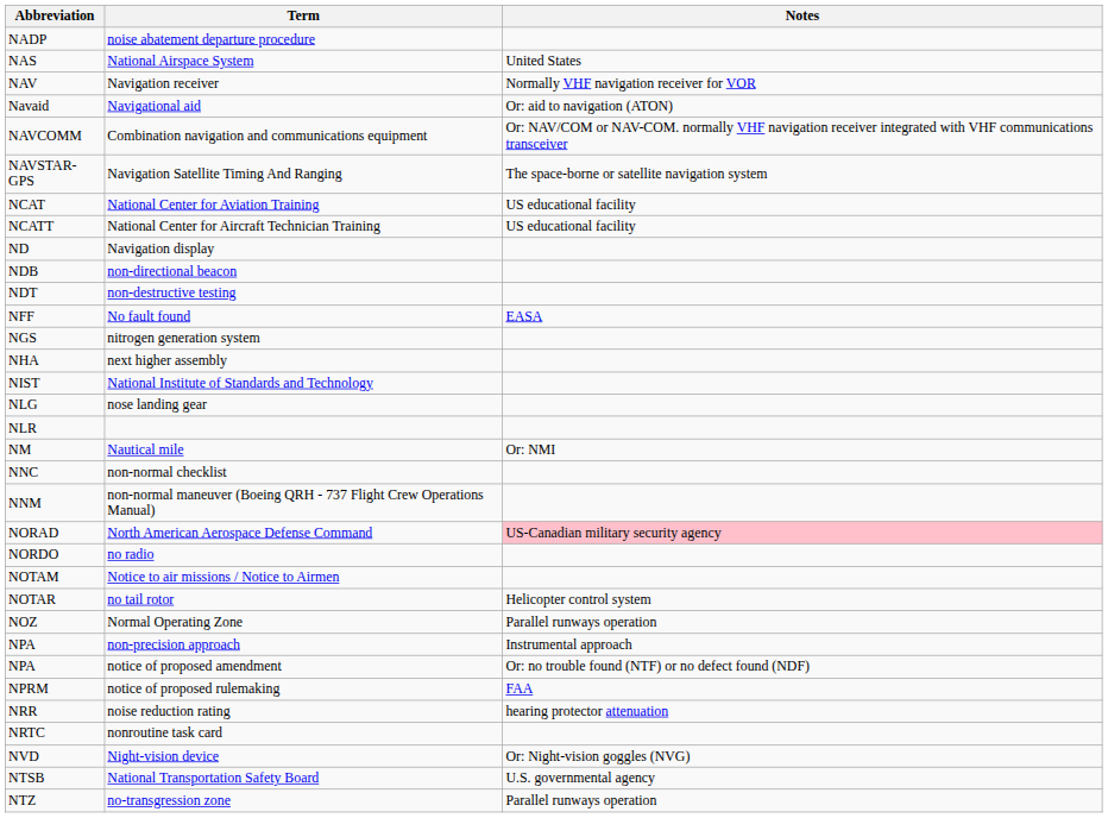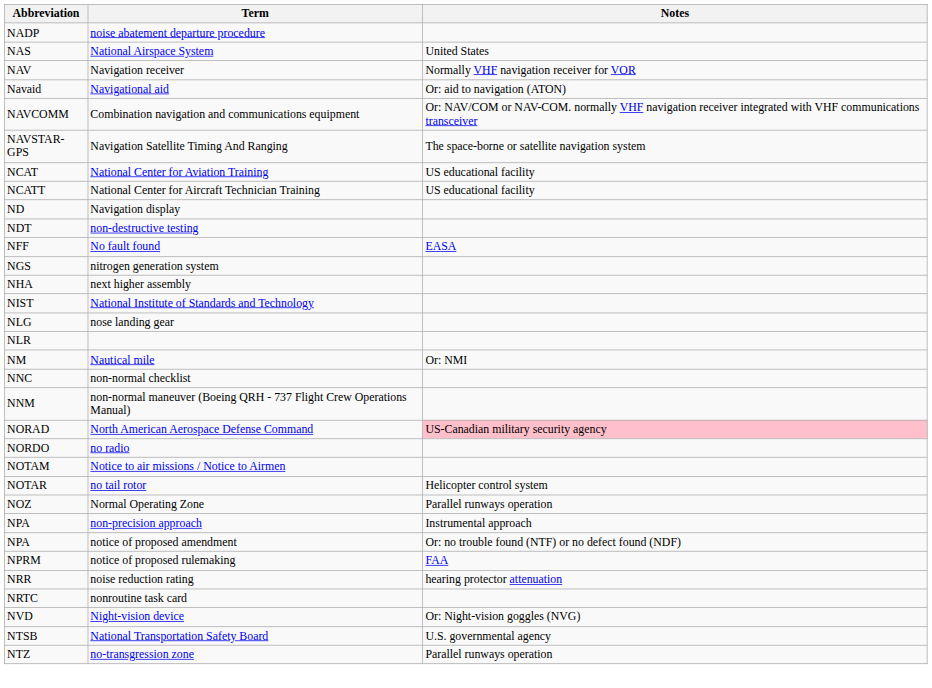 <table class="wikitable">
 <tr>
 <th>Abbreviation</th>
 <th>Term</th>
 <th>Notes</th>
 </tr>
 <tr>
 <td>NADP</td>
 <td><a href='#'>noise abatement departure procedure</a></td>
 <td></td>
 </tr>
 <tr>
 <td>NAS</td>
 <td><a href='#'>National Airspace System</a></td>
 <td>United States</td>
 </tr>
 <tr>
 <td>NAV</td>
 <td>Navigation receiver</td>
 <td>Normally <a href='#'>VHF</a> navigation receiver for <a href='#'>VOR</a></td>
 </tr>
 <tr>
 <td>Navaid</td>
 <td><a href='#'>Navigational aid</a></td>
 <td>Or: aid to navigation (ATON)</td>
 </tr>
 <tr>
 <td>NAVCOMM</td>
 <td>Combination navigation and communications equipment</td>
 <td>Or: NAV/COM or NAV-COM. normally <a href='#'>VHF</a> navigation receiver integrated with VHF communications <a href='#'>transceiver</a></td>
 </tr>
 <tr>
 <td>NAVSTAR-GPS</td>
 <td>Navigation Satellite Timing And Ranging</td>
 <td>The space-borne or satellite navigation system</td>
 </tr>
 <tr>
 <td>NCAT</td>
 <td><a href='#'>National Center for Aviation Training</a></td>
 <td>US educational facility</td>
 </tr>
 <tr>
 <td>NCATT</td>
 <td>National Center for Aircraft Technician Training</td>
 <td>US educational facility</td>
 </tr>
 <tr>
 <td>ND</td>
 <td>Navigation display</td>
-<td></td>
-</tr>
-<tr>
-<td>NDB</td>
-<td><a href='#'>non-directional beacon</a></td>
 <td></td>
 </tr>
 <tr>
 <td>NDT</td>
 <td><a href='#'>non-destructive testing</a></td>
 <td></td>
 </tr>
 <tr>
 <td>NFF</td>
 <td><a href='#'>No fault found</a></td>
 <td><a href='#'>EASA</a></td>
 </tr>
 <tr>
 <td>NGS</td>
 <td>nitrogen generation system</td>
 <td></td>
 </tr>
 <tr>
 <td>NHA</td>
 <td>next higher assembly</td>
 <td></td>
 </tr>
 <tr>
 <td>NIST</td>
 <td><a href='#'>National Institute of Standards and Technology</a></td>
 <td></td>
 </tr>
 <tr>
 <td>NLG</td>
 <td>nose landing gear</td>
 <td></td>
 </tr>
 <tr>
 <td>NLR</td>
 <td></td>
 <td></td>
 </tr>
 <tr>
 <td>NM</td>
 <td><a href='#'>Nautical mile</a></td>
 <td>Or: NMI</td>
 </tr>
 <tr>
 <td>NNC</td>
 <td>non-normal checklist</td>
 </tr>
 <tr>
 <td>NNM</td>
 <td>non-normal maneuver (Boeing QRH - 737 Flight Crew Operations Manual)</td>
 <td></td>
 </tr>
 <tr>
 <td>NORAD</td>
 <td><a href='#'>North American Aerospace Defense Command</a></td>
 <td style="background: pink;">US-Canadian military security agency</td>
 </tr>
 <tr>
 <td>NORDO</td>
 <td><a href='#'>no radio</a></td>
 <td></td>
 </tr>
 <tr>
 <td>NOTAM</td>
 <td><a href='#'>Notice to air missions / Notice to Airmen</a></td>
 <td></td>
 </tr>
 <tr>
 <td>NOTAR</td>
 <td><a href='#'>no tail rotor</a></td>
 <td>Helicopter control system</td>
 </tr>
 <tr>
 <td>NOZ</td>
 <td>Normal Operating Zone</td>
 <td>Parallel runways operation</td>
 </tr>
 <tr>
 <td>NPA</td>
 <td><a href='#'>non-precision approach</a></td>
 <td>Instrumental approach</td>
 </tr>
 <tr>
 <td>NPA</td>
 <td>notice of proposed amendment</td>
 <td>Or: no trouble found (NTF) or no defect found (NDF)</td>
 </tr>
 <tr>
 <td>NPRM</td>
 <td>notice of proposed rulemaking</td>
 <td><a href='#'>FAA</a></td>
 </tr>
 <tr>
 <td>NRR</td>
 <td>noise reduction rating</td>
 <td>hearing protector <a href='#'>attenuation</a></td>
 </tr>
 <tr>
 <td>NRTC</td>
 <td>nonroutine task card</td>
 <td></td>
 </tr>
 <tr>
 <td>NVD</td>
 <td><a href='#'>Night-vision device</a></td>
 <td>Or:  Night-vision goggles (NVG)</td>
 </tr>
 <tr>
 <td>NTSB</td>
 <td><a href='#'>National Transportation Safety Board</a></td>
 <td>U.S. governmental agency</td>
 </tr>
 <tr>
 <td>NTZ</td>
 <td><a href='#'>no-transgression zone</a></td>
 <td>Parallel runways operation</td>
 </tr>
 </table>
